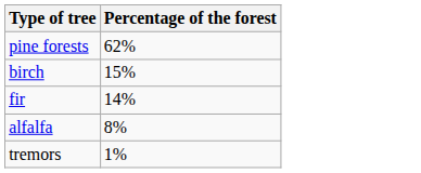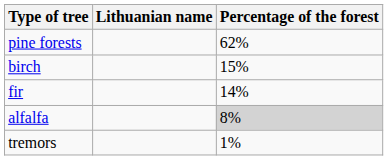 <table class="wikitable">
 <tr>
 <th>Type of tree</th>
+<th>Lithuanian name</th>
 <th>Percentage of the forest</th>
 </tr>
 <tr>
 <td><a href='#'>pine forests</a></td>
+<td></td>
 <td>62%</td>
 </tr>
 <tr>
 <td><a href='#'>birch</a></td>
+<td></td>
 <td>15%</td>
 </tr>
 <tr>
 <td><a href='#'>fir</a></td>
+<td></td>
 <td>14%</td>
 </tr>
 <tr>
 <td><a href='#'>alfalfa</a></td>
-<td>8%</td>
+<td></td>
+<td style="background: lightgrey;">8%</td>
 </tr>
 <tr>
 <td>tremors</td>
+<td></td>
 <td>1%</td>
 </tr>
 </table>
